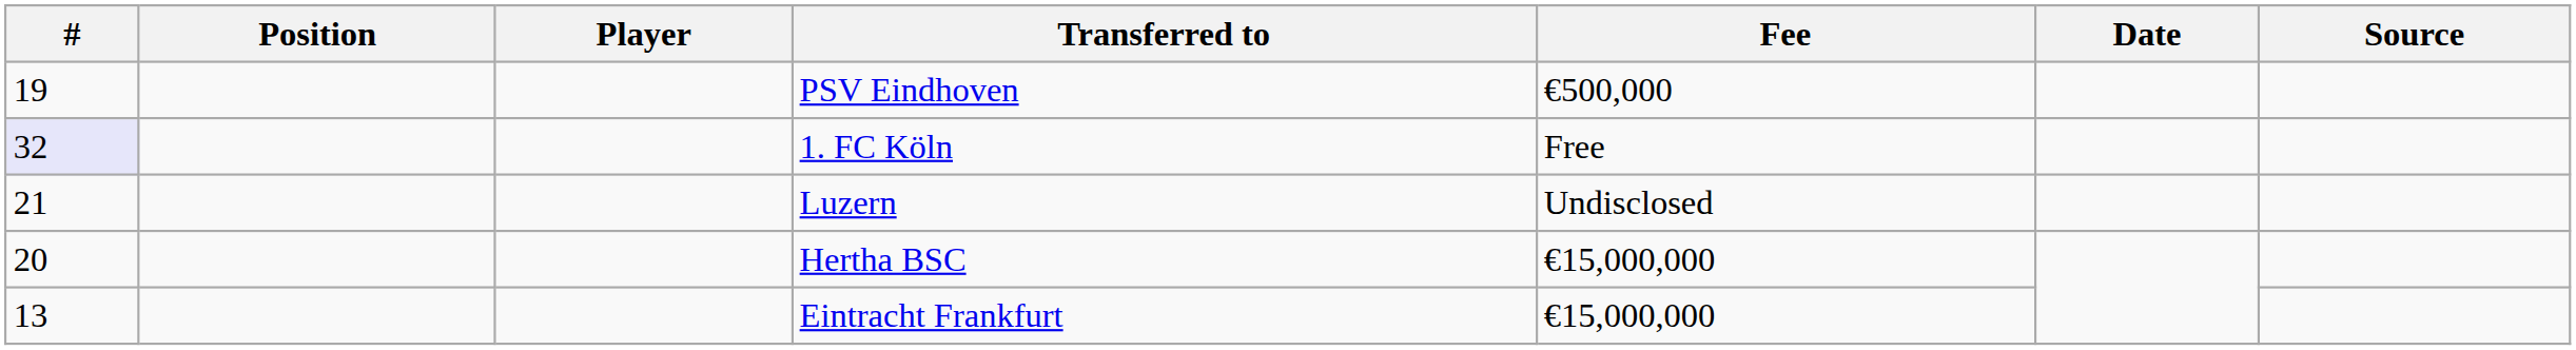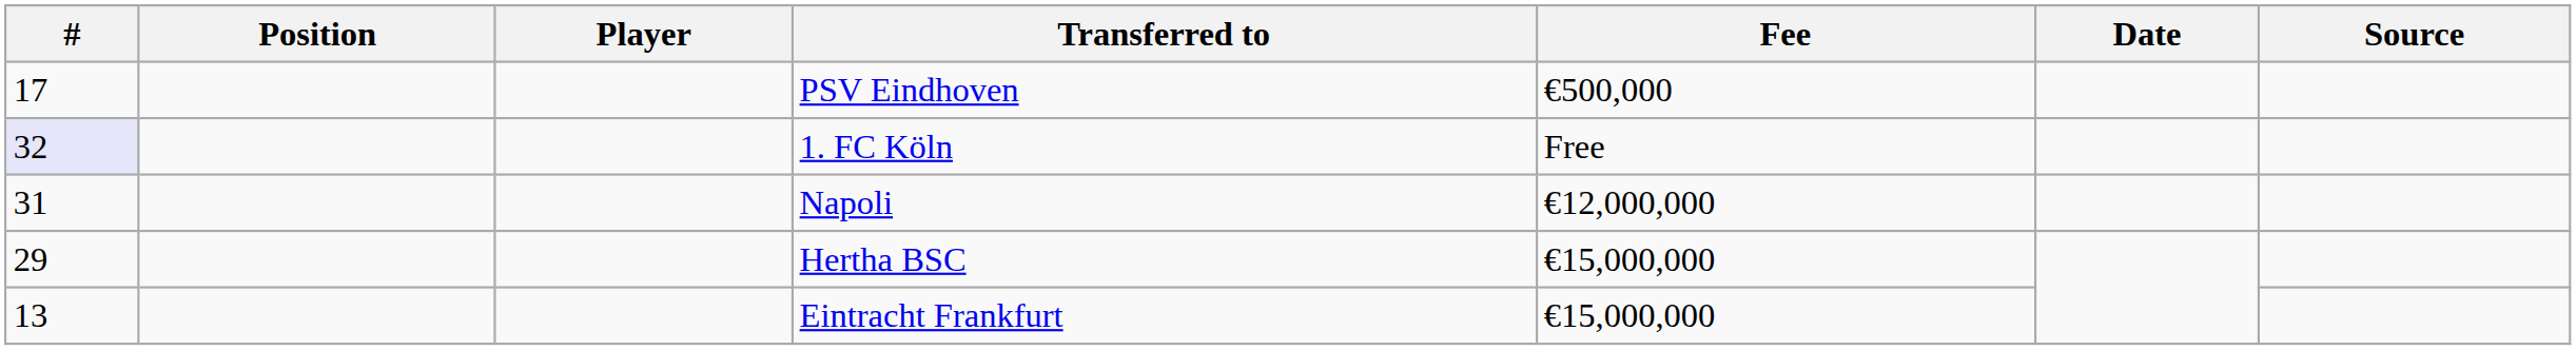 <table class="wikitable sortable" style="width:90%; text-align:center; font-size:95%; text-align:left">
 <tr>
 <th>#</th>
 <th>Position</th>
 <th>Player</th>
 <th>Transferred to</th>
 <th>Fee</th>
 <th>Date</th>
 <th>Source</th>
 </tr>
 <tr>
-<td>19</td>
+<td>17</td>
 <td></td>
 <td></td>
 <td> <a href='#'>PSV Eindhoven</a></td>
 <td>€500,000</td>
 <td></td>
 <td></td>
 </tr>
 <tr>
 <td style="background: lavender;">32</td>
 <td></td>
 <td></td>
 <td> <a href='#'>1. FC Köln</a></td>
 <td>Free</td>
 <td></td>
 <td></td>
 </tr>
 <tr>
-<td>21</td>
+<td>31</td>
 <td></td>
 <td></td>
-<td> <a href='#'>Luzern</a></td>
-<td>Undisclosed</td>
+<td> <a href='#'>Napoli</a></td>
+<td>€12,000,000</td>
 <td></td>
 <td></td>
 </tr>
 <tr>
-<td>20</td>
+<td>29</td>
 <td></td>
 <td></td>
 <td> <a href='#'>Hertha BSC</a></td>
 <td>€15,000,000</td>
 <td rowspan=2></td>
 <td></td>
 </tr>
 <tr>
 <td>13</td>
 <td></td>
 <td></td>
 <td> <a href='#'>Eintracht Frankfurt</a></td>
 <td>€15,000,000</td>
 <td></td>
 </tr>
 </table>
